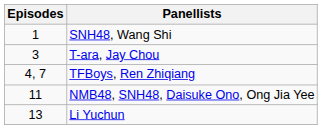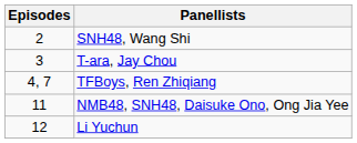 <table class="wikitable">
 <tr>
 <th>Episodes</th>
 <th>Panellists</th>
 </tr>
 <tr>
-<td style="text-align:center">1</td>
+<td style="text-align:center">2</td>
 <td><a href='#'>SNH48</a>, Wang Shi</td>
 </tr>
 <tr>
 <td style="text-align:center">3</td>
 <td><a href='#'>T-ara</a>, <a href='#'>Jay Chou</a></td>
 </tr>
 <tr>
 <td style="text-align:center">4, 7</td>
 <td><a href='#'>TFBoys</a>, <a href='#'>Ren Zhiqiang</a></td>
 </tr>
 <tr>
 <td style="text-align:center">11</td>
 <td><a href='#'>NMB48</a>, <a href='#'>SNH48</a>, <a href='#'>Daisuke Ono</a>, Ong Jia Yee</td>
 </tr>
 <tr>
-<td style="text-align:center">13</td>
+<td style="text-align:center">12</td>
 <td><a href='#'>Li Yuchun</a></td>
 </tr>
 </table>
